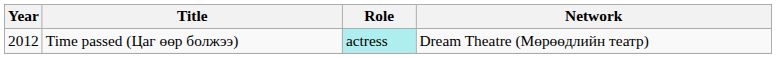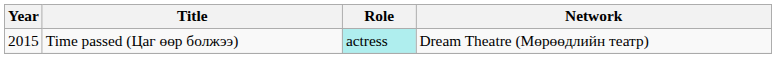 <table class="wikitable" style="width:800px">
 <tr>
 <th width=10>Year</th>
 <th>Title</th>
 <th>Role</th>
 <th>Network</th>
 </tr>
 <tr>
-<td>2012</td>
+<td>2015</td>
 <td>Time passed (Цаг өөр болжээ)</td>
 <td style="background: paleturquoise;">actress</td>
 <td>Dream Theatre (Мөрөөдлийн театр)</td>
 </tr>
 <tr>
 </tr>
 </table>
